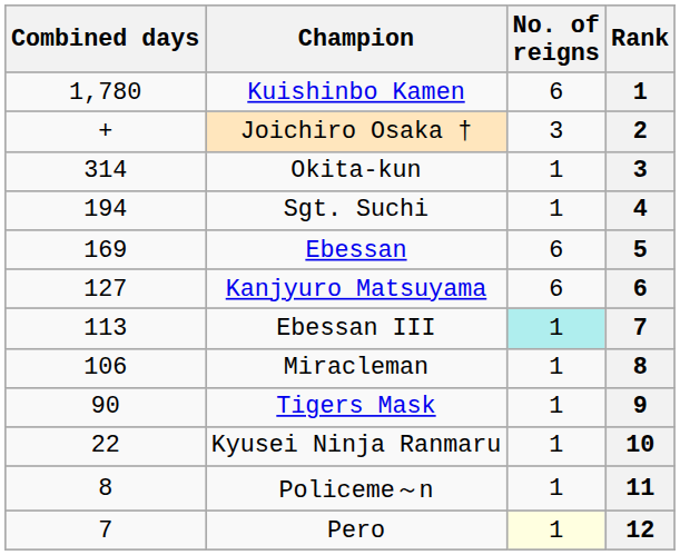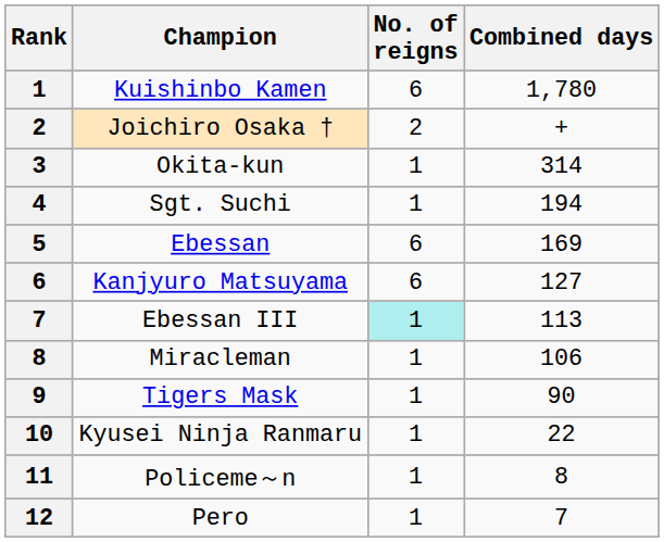 <table class="wikitable sortable" style="text-align: center">
 <tr>
-<th>Combined days</th>
+<th>Rank</th>
 <th>Champion</th>
 <th>No. of<br>reigns</th>
-<th>Rank</th>
+<th>Combined days</th>
 </tr>
 <tr>
-<td>1,780</td>
+<th>1</th>
 <td><a href='#'>Kuishinbo Kamen</a></td>
 <td>6</td>
-<th>1</th>
+<td>1,780</td>
 </tr>
 <tr>
+<th>2</th>
+<td style="background-color:#ffe6bd">Joichiro Osaka †</td>
+<td>2</td>
 <td>+</td>
-<td style="background-color:#ffe6bd">Joichiro Osaka †</td>
-<td>3</td>
-<th>2</th>
 </tr>
 <tr>
-<td>314</td>
+<th>3</th>
 <td>Okita-kun</td>
 <td>1</td>
-<th>3</th>
+<td>314</td>
 </tr>
 <tr>
-<td>194</td>
+<th>4</th>
 <td>Sgt. Suchi</td>
 <td>1</td>
-<th>4</th>
+<td>194</td>
 </tr>
 <tr>
-<td>169</td>
+<th>5</th>
 <td><a href='#'>Ebessan</a></td>
 <td>6</td>
-<th>5</th>
+<td>169</td>
 </tr>
 <tr>
-<td>127</td>
+<th>6</th>
 <td><a href='#'>Kanjyuro Matsuyama</a></td>
 <td>6</td>
-<th>6</th>
+<td>127</td>
 </tr>
 <tr>
-<td>113</td>
+<th>7</th>
 <td>Ebessan III</td>
 <td style="background: paleturquoise;">1</td>
-<th>7</th>
+<td>113</td>
 </tr>
 <tr>
-<td>106</td>
+<th>8</th>
 <td>Miracleman</td>
 <td>1</td>
-<th>8</th>
+<td>106</td>
 </tr>
 <tr>
-<td>90</td>
+<th>9</th>
 <td><a href='#'>Tigers Mask</a></td>
 <td>1</td>
-<th>9</th>
+<td>90</td>
 </tr>
 <tr>
-<td>22</td>
+<th>10</th>
 <td>Kyusei Ninja Ranmaru</td>
 <td>1</td>
-<th>10</th>
+<td>22</td>
 </tr>
 <tr>
-<td>8</td>
+<th>11</th>
 <td>Policeme～n</td>
 <td>1</td>
-<th>11</th>
+<td>8</td>
 </tr>
 <tr>
+<th>12</th>
+<td>Pero</td>
+<td>1</td>
 <td>7</td>
-<td>Pero</td>
-<td style="background: lightyellow;">1</td>
-<th>12</th>
 </tr>
 </table>
